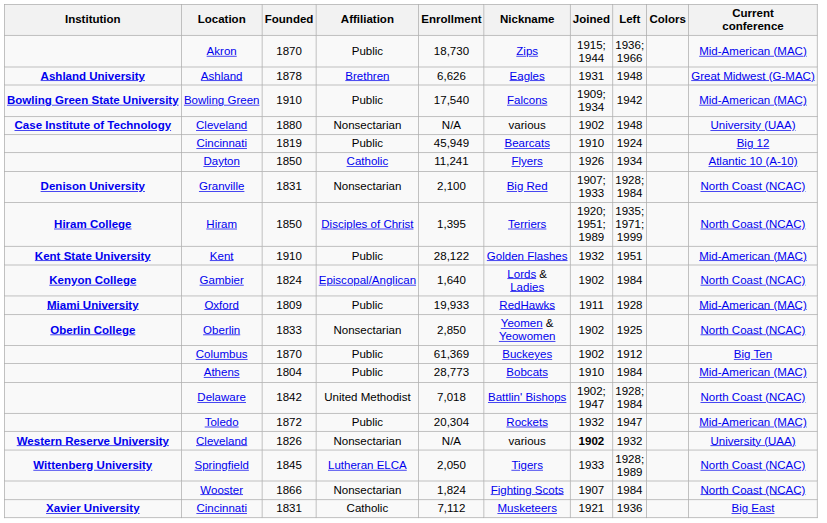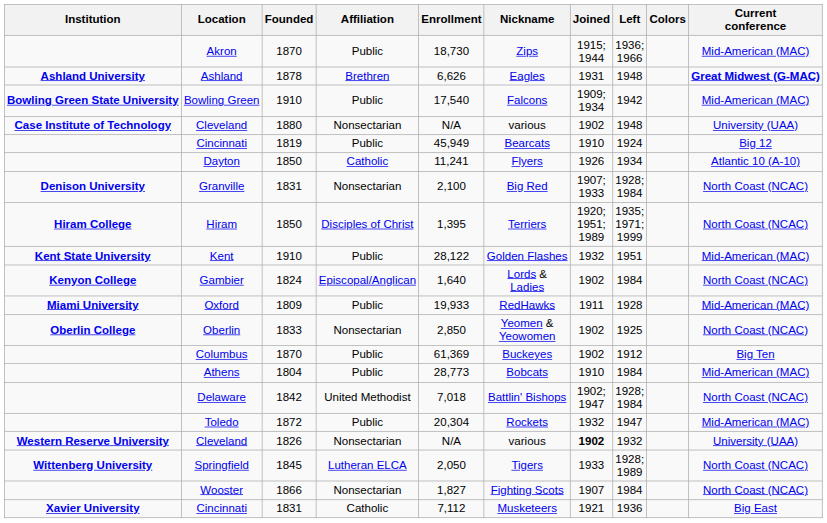 <table class="wikitable sortable" style="text-align: center">
 <tr>
 <th>Institution</th>
 <th>Location</th>
 <th>Founded</th>
 <th>Affiliation</th>
 <th>Enrollment</th>
 <th>Nickname</th>
 <th>Joined</th>
 <th>Left</th>
 <th class="unsortable">Colors</th>
 <th>Current<br>conference</th>
 </tr>
 <tr>
 <td></td>
 <td><a href='#'>Akron</a></td>
 <td>1870</td>
 <td>Public</td>
 <td>18,730</td>
 <td><a href='#'>Zips</a></td>
 <td>1915;<br>1944</td>
 <td>1936;<br>1966</td>
 <td> </td>
 <td><a href='#'>Mid-American (MAC)</a></td>
 </tr>
 <tr>
 <td><strong><a href='#'>Ashland University</a></strong></td>
 <td><a href='#'>Ashland</a></td>
 <td>1878</td>
 <td><a href='#'>Brethren</a></td>
 <td>6,626</td>
 <td><a href='#'>Eagles</a></td>
 <td>1931</td>
 <td>1948</td>
 <td> </td>
-<td><a href='#'>Great Midwest (G-MAC)</a></td>
+<td><strong><a href='#'>Great Midwest (G-MAC)</a></strong></td>
 </tr>
 <tr>
 <td><strong><a href='#'>Bowling Green State University</a></strong></td>
 <td><a href='#'>Bowling Green</a></td>
 <td>1910</td>
 <td>Public</td>
 <td>17,540</td>
 <td><a href='#'>Falcons</a></td>
 <td>1909;<br>1934</td>
 <td>1942</td>
 <td> </td>
 <td><a href='#'>Mid-American (MAC)</a></td>
 </tr>
 <tr>
 <td><strong><a href='#'>Case Institute of Technology</a></strong></td>
 <td><a href='#'>Cleveland</a></td>
 <td>1880</td>
 <td>Nonsectarian</td>
 <td>N/A</td>
 <td>various</td>
 <td>1902</td>
 <td>1948</td>
 <td> </td>
 <td><a href='#'>University (UAA)</a></td>
 </tr>
 <tr>
 <td></td>
 <td><a href='#'>Cincinnati</a></td>
 <td>1819</td>
 <td>Public</td>
 <td>45,949</td>
 <td><a href='#'>Bearcats</a></td>
 <td>1910</td>
 <td>1924</td>
 <td> </td>
 <td><a href='#'>Big 12</a></td>
 </tr>
 <tr>
 <td></td>
 <td><a href='#'>Dayton</a></td>
 <td>1850</td>
 <td><a href='#'>Catholic</a><br></td>
 <td>11,241</td>
 <td><a href='#'>Flyers</a></td>
 <td>1926</td>
 <td>1934</td>
 <td> </td>
 <td><a href='#'>Atlantic 10 (A-10)</a></td>
 </tr>
 <tr>
 <td><strong><a href='#'>Denison University</a></strong></td>
 <td><a href='#'>Granville</a></td>
 <td>1831</td>
 <td>Nonsectarian</td>
 <td>2,100</td>
 <td><a href='#'>Big Red</a></td>
 <td>1907;<br>1933</td>
 <td>1928;<br>1984</td>
 <td> </td>
 <td><a href='#'>North Coast (NCAC)</a></td>
 </tr>
 <tr>
 <td><strong><a href='#'>Hiram College</a></strong></td>
 <td><a href='#'>Hiram</a></td>
 <td>1850</td>
 <td><a href='#'>Disciples of Christ</a></td>
 <td>1,395</td>
 <td><a href='#'>Terriers</a></td>
 <td>1920;<br>1951;<br>1989</td>
 <td>1935;<br>1971;<br>1999</td>
 <td> </td>
 <td><a href='#'>North Coast (NCAC)</a></td>
 </tr>
 <tr>
 <td><strong><a href='#'>Kent State University</a></strong></td>
 <td><a href='#'>Kent</a></td>
 <td>1910</td>
 <td>Public</td>
 <td>28,122</td>
 <td><a href='#'>Golden Flashes</a></td>
 <td>1932</td>
 <td>1951</td>
 <td> </td>
 <td><a href='#'>Mid-American (MAC)</a></td>
 </tr>
 <tr>
 <td><strong><a href='#'>Kenyon College</a></strong></td>
 <td><a href='#'>Gambier</a></td>
 <td>1824</td>
 <td><a href='#'>Episcopal/Anglican</a></td>
 <td>1,640</td>
 <td><a href='#'>Lords</a> &<br><a href='#'>Ladies</a></td>
 <td>1902</td>
 <td>1984</td>
 <td> </td>
 <td><a href='#'>North Coast (NCAC)</a></td>
 </tr>
 <tr>
 <td><strong><a href='#'>Miami University</a></strong></td>
 <td><a href='#'>Oxford</a></td>
 <td>1809</td>
 <td>Public</td>
 <td>19,933</td>
 <td><a href='#'>RedHawks</a></td>
 <td>1911</td>
 <td>1928</td>
 <td> </td>
 <td><a href='#'>Mid-American (MAC)</a></td>
 </tr>
 <tr>
 <td><strong><a href='#'>Oberlin College</a></strong></td>
 <td><a href='#'>Oberlin</a></td>
 <td>1833</td>
 <td>Nonsectarian</td>
 <td>2,850</td>
 <td><a href='#'>Yeomen</a> &<br><a href='#'>Yeowomen</a></td>
 <td>1902</td>
 <td>1925</td>
 <td> </td>
 <td><a href='#'>North Coast (NCAC)</a></td>
 </tr>
 <tr>
 <td></td>
 <td><a href='#'>Columbus</a></td>
 <td>1870</td>
 <td>Public</td>
 <td>61,369</td>
 <td><a href='#'>Buckeyes</a></td>
 <td>1902</td>
 <td>1912</td>
 <td> </td>
 <td><a href='#'>Big Ten</a></td>
 </tr>
 <tr>
 <td></td>
 <td><a href='#'>Athens</a></td>
 <td>1804</td>
 <td>Public</td>
 <td>28,773</td>
 <td><a href='#'>Bobcats</a></td>
 <td>1910</td>
 <td>1984</td>
 <td> </td>
 <td><a href='#'>Mid-American (MAC)</a></td>
 </tr>
 <tr>
 <td></td>
 <td><a href='#'>Delaware</a></td>
 <td>1842</td>
 <td>United Methodist</td>
 <td>7,018</td>
 <td><a href='#'>Battlin' Bishops</a></td>
 <td>1902;<br>1947</td>
 <td>1928;<br>1984</td>
 <td> </td>
 <td><a href='#'>North Coast (NCAC)</a></td>
 </tr>
 <tr>
 <td></td>
 <td><a href='#'>Toledo</a></td>
 <td>1872</td>
 <td>Public</td>
 <td>20,304</td>
 <td><a href='#'>Rockets</a></td>
 <td>1932</td>
 <td>1947</td>
 <td> </td>
 <td><a href='#'>Mid-American (MAC)</a></td>
 </tr>
 <tr>
 <td><strong><a href='#'>Western Reserve University</a></strong></td>
 <td><a href='#'>Cleveland</a></td>
 <td>1826</td>
 <td>Nonsectarian</td>
 <td>N/A</td>
 <td>various</td>
 <td><strong>1902</strong></td>
 <td>1932</td>
 <td> </td>
 <td><a href='#'>University (UAA)</a></td>
 </tr>
 <tr>
 <td><strong><a href='#'>Wittenberg University</a></strong></td>
 <td><a href='#'>Springfield</a></td>
 <td>1845</td>
 <td><a href='#'>Lutheran ELCA</a></td>
 <td>2,050</td>
 <td><a href='#'>Tigers</a></td>
 <td>1933</td>
 <td>1928;<br>1989</td>
 <td> </td>
 <td><a href='#'>North Coast (NCAC)</a></td>
 </tr>
 <tr>
 <td></td>
 <td><a href='#'>Wooster</a></td>
 <td>1866</td>
 <td>Nonsectarian</td>
-<td>1,824</td>
+<td>1,827</td>
 <td><a href='#'>Fighting Scots</a></td>
 <td>1907</td>
 <td>1984</td>
 <td> </td>
 <td><a href='#'>North Coast (NCAC)</a></td>
 </tr>
 <tr>
 <td><strong><a href='#'>Xavier University</a></strong></td>
 <td><a href='#'>Cincinnati</a></td>
 <td>1831</td>
 <td>Catholic<br></td>
 <td>7,112</td>
 <td><a href='#'>Musketeers</a></td>
 <td>1921</td>
 <td>1936</td>
 <td>  </td>
 <td><a href='#'>Big East</a></td>
 </tr>
 </table>
